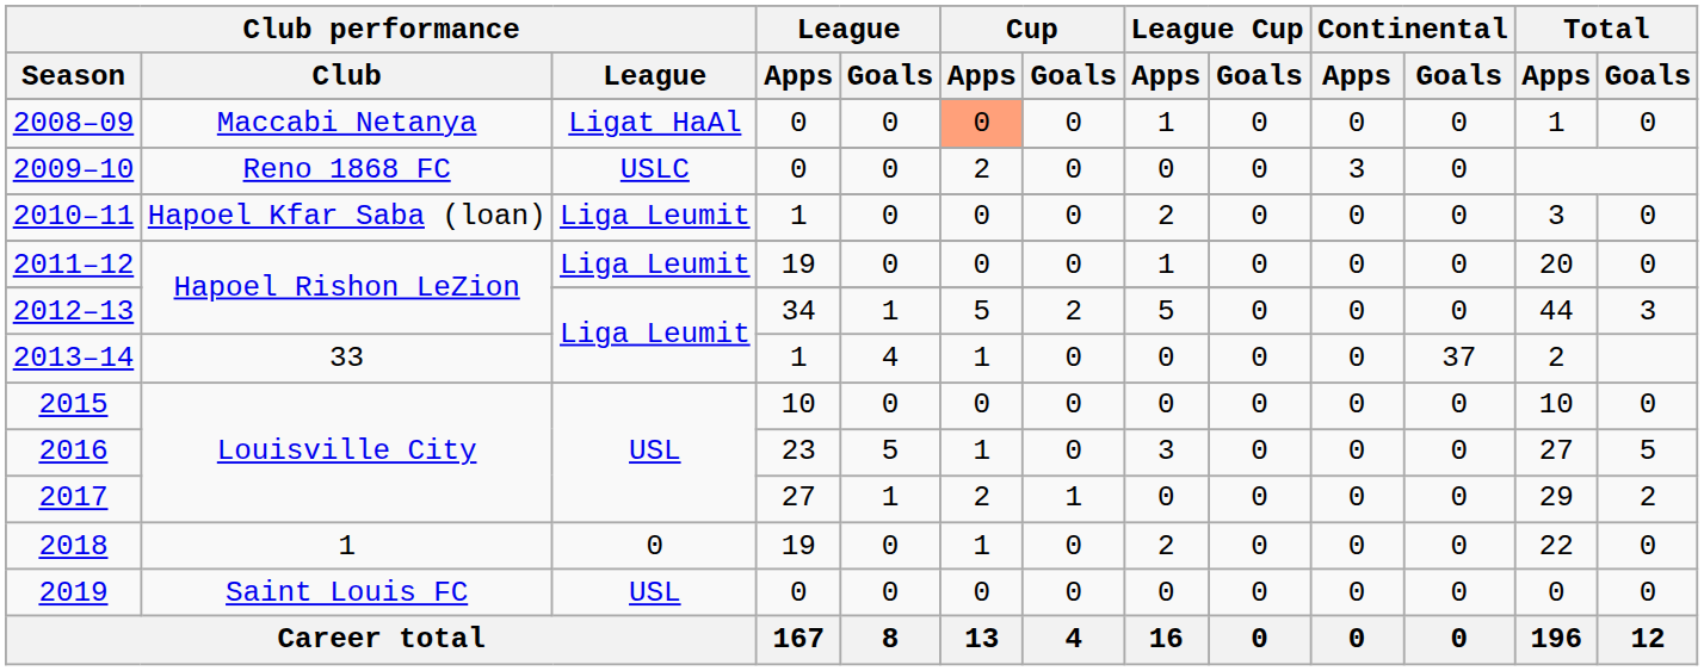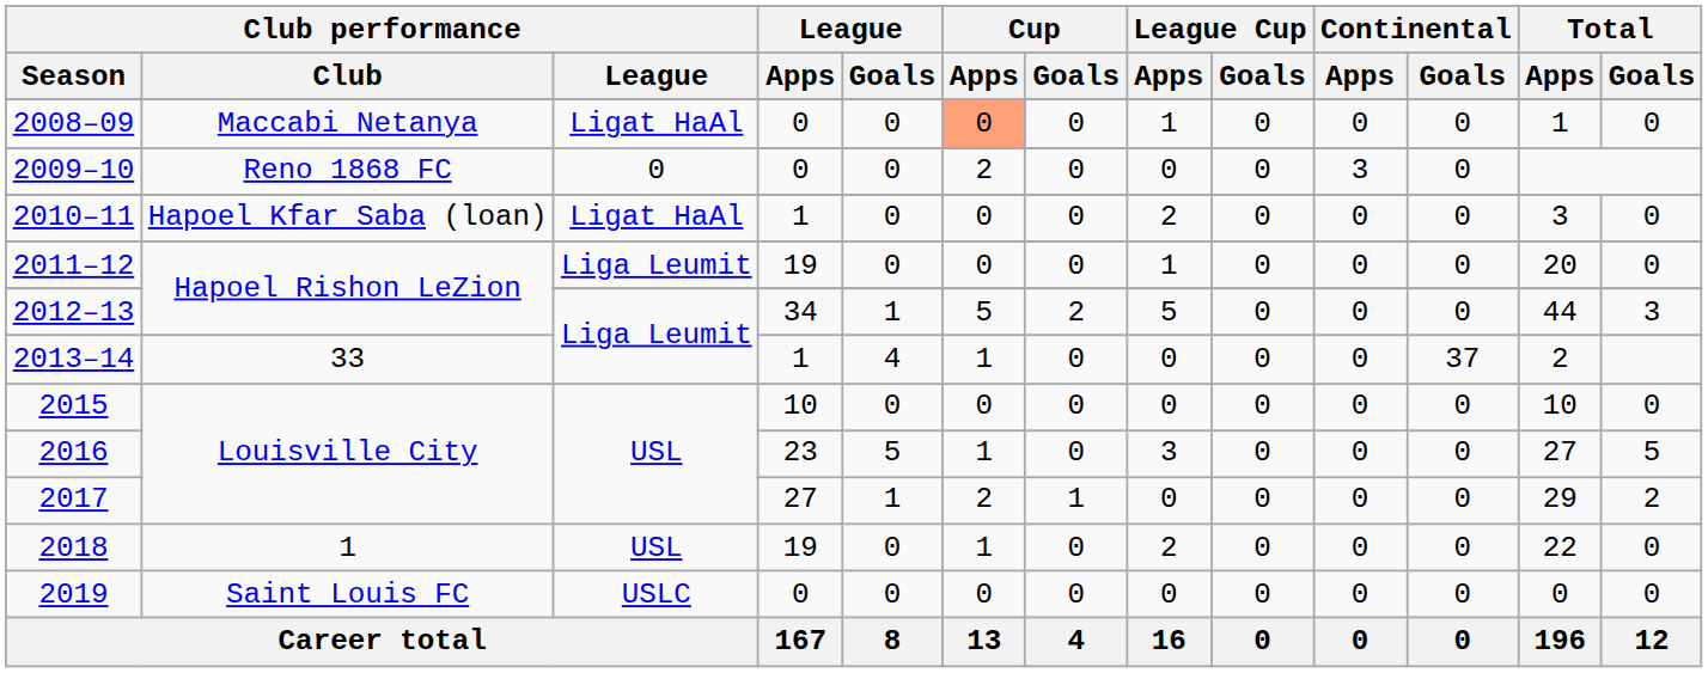 <table class="wikitable" style="text-align:center">
 <tr>
 <th colspan=3>Club performance</th>
 <th colspan=2>League</th>
 <th colspan=2>Cup</th>
 <th colspan=2>League Cup</th>
 <th colspan=2>Continental</th>
 <th colspan=2>Total</th>
 </tr>
 <tr>
 <th>Season</th>
 <th>Club</th>
 <th>League</th>
 <th>Apps</th>
 <th>Goals</th>
 <th>Apps</th>
 <th>Goals</th>
 <th>Apps</th>
 <th>Goals</th>
 <th>Apps</th>
 <th>Goals</th>
 <th>Apps</th>
 <th>Goals</th>
 </tr>
 <tr>
 </tr>
 <tr>
 <td><a href='#'>2008–09</a></td>
 <td rowspan="2"><a href='#'>Maccabi Netanya</a></td>
 <td rowspan="2"><a href='#'>Ligat HaAl</a></td>
 <td>0</td>
 <td>0</td>
 <td style="background: lightsalmon;">0</td>
 <td>0</td>
 <td>1</td>
 <td>0</td>
 <td>0</td>
 <td>0</td>
 <td>1</td>
 <td>0</td>
 </tr>
 <tr>
 </tr>
 <tr>
 <td><a href='#'>2009–10</a></td>
 <td><a href='#'>Reno 1868 FC</a></td>
-<td><a href='#'>USLC</a></td>
+<td>0</td>
 <td>0</td>
 <td>0</td>
 <td>2</td>
 <td>0</td>
 <td>0</td>
 <td>0</td>
 <td>3</td>
 <td>0</td>
 </tr>
 <tr>
 </tr>
 <tr>
 <td><a href='#'>2010–11</a></td>
 <td><a href='#'>Hapoel Kfar Saba</a> (loan)</td>
-<td><a href='#'>Liga Leumit</a></td>
+<td><a href='#'>Ligat HaAl</a></td>
 <td>1</td>
 <td>0</td>
 <td>0</td>
 <td>0</td>
 <td>2</td>
 <td>0</td>
 <td>0</td>
 <td>0</td>
 <td>3</td>
 <td>0</td>
 </tr>
 <tr>
 </tr>
 <tr>
 <td><a href='#'>2011–12</a></td>
 <td rowspan="3"><a href='#'>Hapoel Rishon LeZion</a></td>
 <td><a href='#'>Liga Leumit</a></td>
 <td>19</td>
 <td>0</td>
 <td>0</td>
 <td>0</td>
 <td>1</td>
 <td>0</td>
 <td>0</td>
 <td>0</td>
 <td>20</td>
 <td>0</td>
 </tr>
 <tr>
 </tr>
 <tr>
 <td><a href='#'>2012–13</a></td>
 <td rowspan="2"><a href='#'>Liga Leumit</a></td>
 <td>34</td>
 <td>1</td>
 <td>5</td>
 <td>2</td>
 <td>5</td>
 <td>0</td>
 <td>0</td>
 <td>0</td>
 <td>44</td>
 <td>3</td>
 </tr>
 <tr>
 <td><a href='#'>2013–14</a></td>
 <td>33</td>
 <td>1</td>
 <td>4</td>
 <td>1</td>
 <td>0</td>
 <td>0</td>
 <td>0</td>
 <td>0</td>
 <td>37</td>
 <td>2</td>
 </tr>
 <tr>
 <td><a href='#'>2015</a></td>
 <td rowspan="3"><a href='#'>Louisville City</a></td>
 <td rowspan="3"><a href='#'>USL</a></td>
 <td>10</td>
 <td>0</td>
 <td>0</td>
 <td>0</td>
 <td>0</td>
 <td>0</td>
 <td>0</td>
 <td>0</td>
 <td>10</td>
 <td>0</td>
 </tr>
 <tr>
 <td><a href='#'>2016</a></td>
 <td>23</td>
 <td>5</td>
 <td>1</td>
 <td>0</td>
 <td>3</td>
 <td>0</td>
 <td>0</td>
 <td>0</td>
 <td>27</td>
 <td>5</td>
 </tr>
 <tr>
 <td><a href='#'>2017</a></td>
 <td>27</td>
 <td>1</td>
 <td>2</td>
 <td>1</td>
 <td>0</td>
 <td>0</td>
 <td>0</td>
 <td>0</td>
 <td>29</td>
 <td>2</td>
 </tr>
 <tr>
 <td><a href='#'>2018</a></td>
 <td>1</td>
-<td>0</td>
+<td><a href='#'>USL</a></td>
 <td>19</td>
 <td>0</td>
 <td>1</td>
 <td>0</td>
 <td>2</td>
 <td>0</td>
 <td>0</td>
 <td>0</td>
 <td>22</td>
 <td>0</td>
 </tr>
 <tr>
 <td><a href='#'>2019</a></td>
 <td><a href='#'>Saint Louis FC</a></td>
-<td><a href='#'>USL</a></td>
+<td><a href='#'>USLC</a></td>
 <td>0</td>
 <td>0</td>
 <td>0</td>
 <td>0</td>
 <td>0</td>
 <td>0</td>
 <td>0</td>
 <td>0</td>
 <td>0</td>
 <td>0</td>
 </tr>
 <tr>
 <th colspan=3>Career total</th>
 <th>167</th>
 <th>8</th>
 <th>13</th>
 <th>4</th>
 <th>16</th>
 <th>0</th>
 <th>0</th>
 <th>0</th>
 <th>196</th>
 <th>12</th>
 </tr>
 </table>
